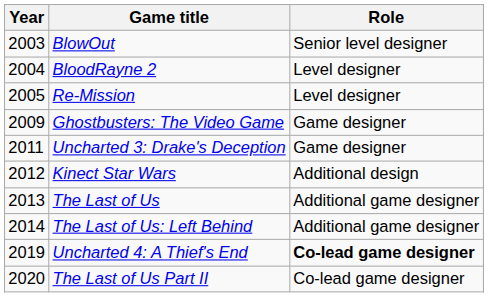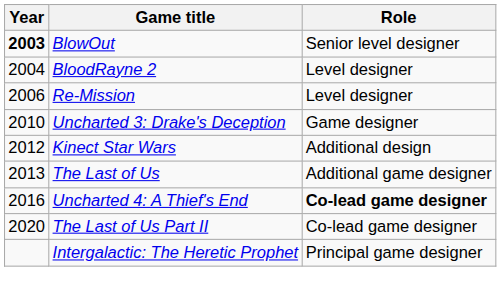 <table class="wikitable sortable" style="border:none; margin:0">
 <tr valign="bottom">
 <th scope="col">Year</th>
 <th scope="col">Game title</th>
 <th scope="col">Role</th>
 </tr>
 <tr>
-<td>2003</td>
+<td><strong>2003</strong></td>
 <td><em><a href='#'>BlowOut</a></em></td>
 <td>Senior level designer</td>
 </tr>
 <tr>
 <td>2004</td>
 <td><em><a href='#'>BloodRayne 2</a></em></td>
 <td>Level designer</td>
 </tr>
 <tr>
-<td>2005</td>
+<td>2006</td>
 <td><em><a href='#'>Re-Mission</a></em></td>
 <td>Level designer</td>
 </tr>
 <tr>
-<td>2009</td>
-<td><em><a href='#'>Ghostbusters: The Video Game</a></em></td>
-<td>Game designer</td>
-</tr>
-<tr>
-<td>2011</td>
+<td>2010</td>
 <td><em><a href='#'>Uncharted 3: Drake's Deception</a></em></td>
 <td>Game designer</td>
 </tr>
 <tr>
 <td>2012</td>
 <td><em><a href='#'>Kinect Star Wars</a></em></td>
 <td>Additional design</td>
 </tr>
 <tr>
 <td>2013</td>
 <td><em><a href='#'>The Last of Us</a></em></td>
 <td>Additional game designer</td>
 </tr>
 <tr>
-<td>2014</td>
-<td><em><a href='#'>The Last of Us: Left Behind</a></em></td>
-<td>Additional game designer</td>
-</tr>
-<tr>
-<td>2019</td>
+<td>2016</td>
 <td><em><a href='#'>Uncharted 4: A Thief's End</a></em></td>
 <td><strong>Co-lead game designer</strong></td>
 </tr>
 <tr>
 <td>2020</td>
 <td><em><a href='#'>The Last of Us Part II</a></em></td>
 <td>Co-lead game designer</td>
 </tr>
+<tr>
+<td></td>
+<td><em><a href='#'>Intergalactic: The Heretic Prophet</a></em></td>
+<td>Principal game designer</td>
+</tr>
 </table>
